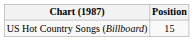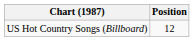 <table class="wikitable">
 <tr>
 <th>Chart (1987)</th>
 <th>Position</th>
 </tr>
 <tr>
 <td>US Hot Country Songs (<em>Billboard</em>)</td>
-<td align="center">15</td>
+<td align="center">12</td>
 </tr>
 </table>
